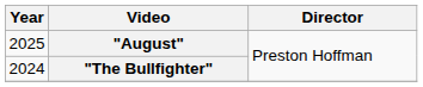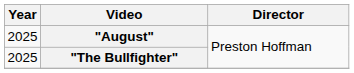 <table class="wikitable plainrowheaders">
 <tr>
 <th style="width:1em;">Year</th>
 <th style="width:12em;">Video</th>
 <th style="width:10em;">Director</th>
 </tr>
 <tr>
 <td>2025</td>
 <th scope="row">"August"</th>
 <td rowspan="2">Preston Hoffman</td>
 </tr>
 <tr>
-<td>2024</td>
+<td>2025</td>
 <th scope="row">"The Bullfighter"</th>
 </tr>
 <tr>
 </tr>
 </table>
